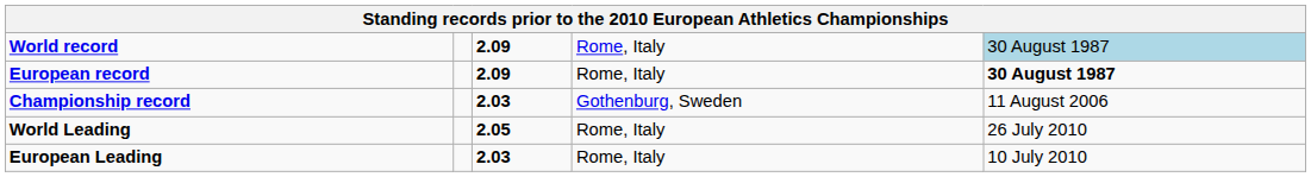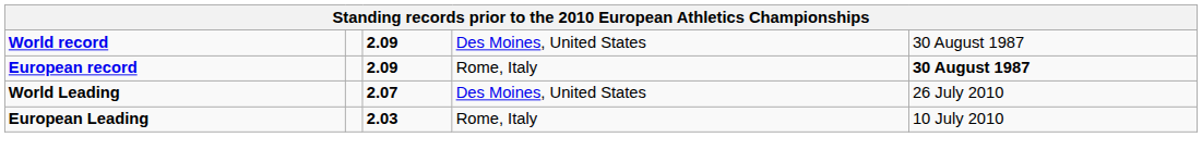 <table class="wikitable" width=75%>
 <tr>
 <th colspan="5">Standing records prior to the 2010 European Athletics Championships</th>
 </tr>
 <tr>
 <td><strong><a href='#'>World record</a></strong></td>
 <td></td>
 <td><strong>2.09</strong></td>
-<td><a href='#'>Rome</a>, Italy</td>
-<td style="background: lightblue;">30 August 1987</td>
+<td><a href='#'>Des Moines</a>, United States</td>
+<td>30 August 1987</td>
 </tr>
 <tr>
 <td><strong><a href='#'>European record</a></strong></td>
 <td></td>
 <td><strong>2.09</strong></td>
 <td>Rome, Italy</td>
 <td><strong>30 August 1987</strong></td>
 </tr>
 <tr>
-<td><strong><a href='#'>Championship record</a></strong></td>
-<td></td>
-<td><strong>2.03</strong></td>
-<td><a href='#'>Gothenburg</a>, Sweden</td>
-<td>11 August 2006</td>
-</tr>
-<tr>
 <td><strong>World Leading</strong></td>
 <td></td>
-<td><strong>2.05</strong></td>
-<td>Rome, Italy</td>
+<td><strong>2.07</strong></td>
+<td><a href='#'>Des Moines</a>, United States</td>
 <td>26 July 2010</td>
 </tr>
 <tr>
 <td><strong>European Leading</strong></td>
 <td></td>
 <td><strong>2.03</strong></td>
 <td>Rome, Italy</td>
 <td>10 July 2010</td>
 </tr>
 </table>
